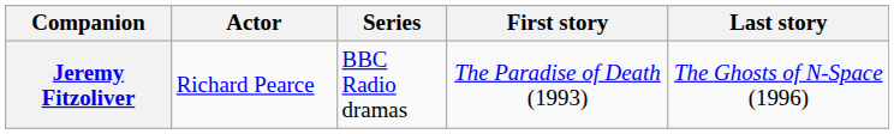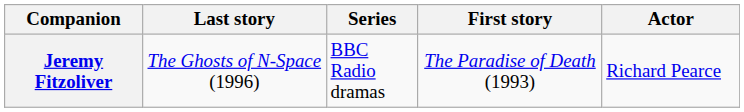 <table class="wikitable plainrowheaders" style="width:100%;">
 <tr>
 <th scope="col" style="width:15%;">Companion</th>
-<th scope="col" style="width:15%;">Actor</th>
+<th scope="col" style="width:20%;">Last story</th>
 <th scope="col" style="width:10%;">Series</th>
 <th scope="col" style="width:20%;">First story</th>
-<th scope="col" style="width:20%;">Last story</th>
+<th scope="col" style="width:15%;">Actor</th>
 </tr>
 <tr>
 <th scope="row"><a href='#'>Jeremy Fitzoliver</a></th>
-<td><a href='#'>Richard Pearce</a></td>
+<td align="center"><em><a href='#'>The Ghosts of N-Space</a></em> (1996)</td>
 <td><a href='#'>BBC Radio</a> dramas</td>
 <td align="center"><em><a href='#'>The Paradise of Death</a></em> (1993)</td>
-<td align="center"><em><a href='#'>The Ghosts of N-Space</a></em> (1996)</td>
+<td><a href='#'>Richard Pearce</a></td>
 </tr>
 </table>
